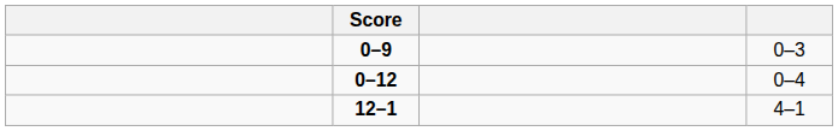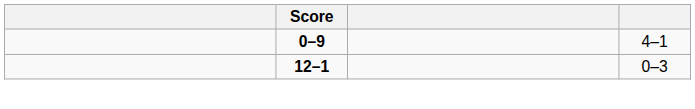 <table class="wikitable" style="text-align: center; ">
 <tr>
 <th align="right" width="270"></th>
 <th width="65">Score</th>
 <th align="left" width="270"></th>
 <th width="65"></th>
 </tr>
 <tr>
 <td align="left"></td>
 <td><strong>0–9</strong></td>
 <td align="left"><strong></strong></td>
-<td>0–3 <strong></strong></td>
-</tr>
-<tr>
-<td align="left"></td>
-<td><strong>0–12</strong></td>
-<td align="left"><strong></strong></td>
-<td>0–4 <strong></strong></td>
+<td>4–1 <strong></strong></td>
 </tr>
 <tr>
 <td align="left"><strong></strong></td>
 <td><strong>12–1</strong></td>
 <td align="left"></td>
-<td>4–1 <strong></strong></td>
+<td>0–3 <strong></strong></td>
 </tr>
 </table>
